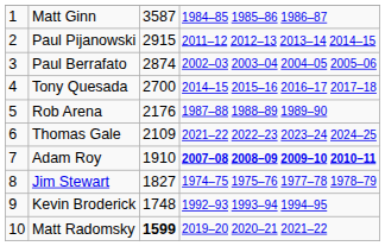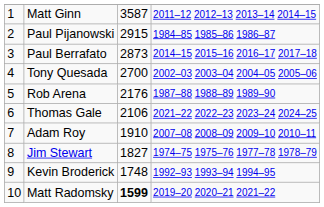 <table class="wikitable">
 <tr>
 </tr>
 <tr>
 <td>1</td>
 <td>Matt Ginn</td>
 <td>3587</td>
-<td style="font-size:80%;"><a href='#'>1984–85</a> <a href='#'>1985–86</a> <a href='#'>1986–87</a></td>
+<td style="font-size:80%;"><a href='#'>2011–12</a> <a href='#'>2012–13</a> <a href='#'>2013–14</a> <a href='#'>2014–15</a></td>
 </tr>
 <tr>
 <td>2</td>
 <td>Paul Pijanowski</td>
 <td>2915</td>
-<td style="font-size:80%;"><a href='#'>2011–12</a> <a href='#'>2012–13</a> <a href='#'>2013–14</a> <a href='#'>2014–15</a></td>
+<td style="font-size:80%;"><a href='#'>1984–85</a> <a href='#'>1985–86</a> <a href='#'>1986–87</a></td>
 </tr>
 <tr>
 <td>3</td>
 <td>Paul Berrafato</td>
-<td>2874</td>
-<td style="font-size:80%;"><a href='#'>2002–03</a> <a href='#'>2003–04</a> <a href='#'>2004–05</a> <a href='#'>2005–06</a></td>
+<td>2873</td>
+<td style="font-size:80%;"><a href='#'>2014–15</a> <a href='#'>2015–16</a> <a href='#'>2016–17</a> <a href='#'>2017–18</a></td>
 </tr>
 <tr>
 <td>4</td>
 <td>Tony Quesada</td>
 <td>2700</td>
-<td style="font-size:80%;"><a href='#'>2014–15</a> <a href='#'>2015–16</a> <a href='#'>2016–17</a> <a href='#'>2017–18</a></td>
+<td style="font-size:80%;"><a href='#'>2002–03</a> <a href='#'>2003–04</a> <a href='#'>2004–05</a> <a href='#'>2005–06</a></td>
 </tr>
 <tr>
 <td>5</td>
 <td>Rob Arena</td>
 <td>2176</td>
 <td style="font-size:80%;"><a href='#'>1987–88</a> <a href='#'>1988–89</a> <a href='#'>1989–90</a></td>
 </tr>
 <tr>
 <td>6</td>
 <td>Thomas Gale</td>
-<td>2109</td>
+<td>2106</td>
 <td style="font-size:80%;"><a href='#'>2021–22</a> <a href='#'>2022–23</a> <a href='#'>2023–24</a> <a href='#'>2024–25</a></td>
 </tr>
 <tr>
 <td>7</td>
 <td>Adam Roy</td>
 <td>1910</td>
-<td style="font-size:80%;"><strong><a href='#'>2007–08</a> <a href='#'>2008–09</a> <a href='#'>2009–10</a> <a href='#'>2010–11</a></strong></td>
+<td style="font-size:80%;"><a href='#'>2007–08</a> <a href='#'>2008–09</a> <a href='#'>2009–10</a> <a href='#'>2010–11</a></td>
 </tr>
 <tr>
 <td>8</td>
 <td><a href='#'>Jim Stewart</a></td>
 <td>1827</td>
 <td style="font-size:80%;"><a href='#'>1974–75</a> <a href='#'>1975–76</a> <a href='#'>1977–78</a> <a href='#'>1978–79</a></td>
 </tr>
 <tr>
 <td>9</td>
 <td>Kevin Broderick</td>
 <td>1748</td>
 <td style="font-size:80%;"><a href='#'>1992–93</a> <a href='#'>1993–94</a> <a href='#'>1994–95</a></td>
 </tr>
 <tr>
 <td>10</td>
 <td>Matt Radomsky</td>
 <td><strong>1599</strong></td>
 <td style="font-size:80%;"><a href='#'>2019–20</a> <a href='#'>2020–21</a> <a href='#'>2021–22</a></td>
 </tr>
 </table>
